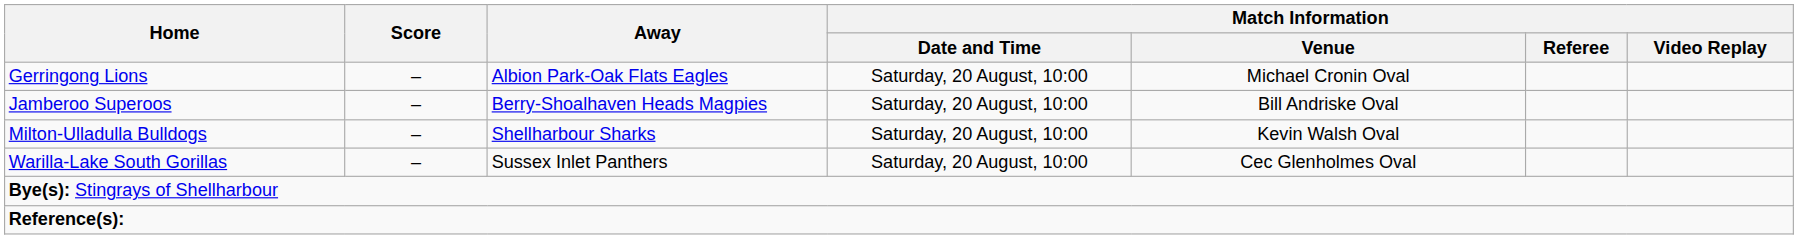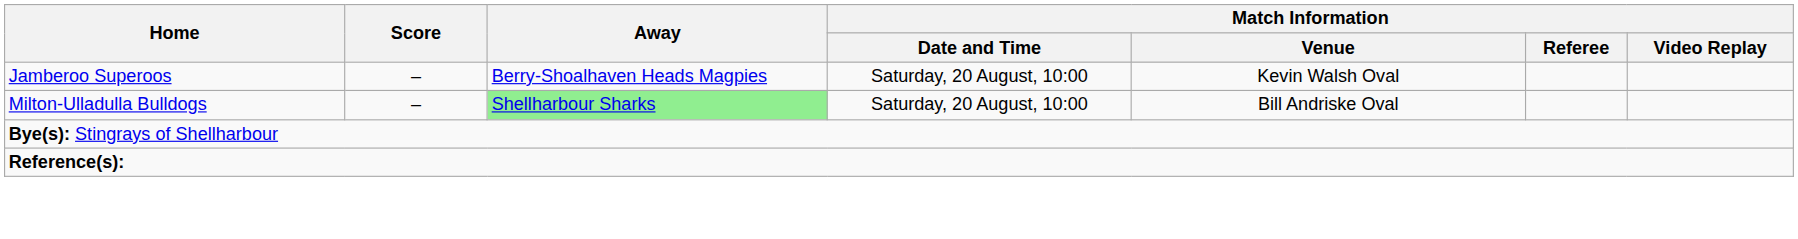 <table class="wikitable" width="100% text-align:center;">
 <tr>
 <th rowspan="2" width="19%">Home</th>
 <th rowspan="2" width="8%">Score</th>
 <th rowspan="2" width="19%">Away</th>
 <th colspan="4">Match Information</th>
 </tr>
 <tr bgcolor="#CCCCCC">
 <th width="17%">Date and Time</th>
 <th width="22%">Venue</th>
 <th>Referee</th>
 <th>Video Replay</th>
 </tr>
 <tr>
-<td> <a href='#'>Gerringong Lions</a></td>
-<td style="text-align:center;">–</td>
-<td> <a href='#'>Albion Park-Oak Flats Eagles</a></td>
-<td style="text-align:center;">Saturday, 20 August, 10:00</td>
-<td style="text-align:center;">Michael Cronin Oval</td>
-<td style="text-align:center;"></td>
-<td style="text-align:center;"></td>
-</tr>
-<tr>
 <td> <a href='#'>Jamberoo Superoos</a></td>
 <td style="text-align:center;">–</td>
 <td> <a href='#'>Berry-Shoalhaven Heads Magpies</a></td>
 <td style="text-align:center;">Saturday, 20 August, 10:00</td>
-<td style="text-align:center;">Bill Andriske Oval</td>
+<td style="text-align:center;">Kevin Walsh Oval</td>
 <td style="text-align:center;"></td>
 <td style="text-align:center;"></td>
 </tr>
 <tr>
 <td> <a href='#'>Milton-Ulladulla Bulldogs</a></td>
 <td style="text-align:center;">–</td>
-<td> <a href='#'>Shellharbour Sharks</a></td>
+<td style="background: lightgreen;"> <a href='#'>Shellharbour Sharks</a></td>
 <td style="text-align:center;">Saturday, 20 August, 10:00</td>
-<td style="text-align:center;">Kevin Walsh Oval</td>
-<td style="text-align:center;"></td>
-<td style="text-align:center;"></td>
-</tr>
-<tr>
-<td> <a href='#'>Warilla-Lake South Gorillas</a></td>
-<td style="text-align:center;">–</td>
-<td> Sussex Inlet Panthers</td>
-<td style="text-align:center;">Saturday, 20 August, 10:00</td>
-<td style="text-align:center;">Cec Glenholmes Oval</td>
+<td style="text-align:center;">Bill Andriske Oval</td>
 <td style="text-align:center;"></td>
 <td style="text-align:center;"></td>
 </tr>
 <tr>
 <td colspan="7"><strong>Bye(s):</strong>  <a href='#'>Stingrays of Shellharbour</a></td>
 </tr>
 <tr>
 <td colspan="7"><strong>Reference(s):</strong></td>
 </tr>
 </table>
